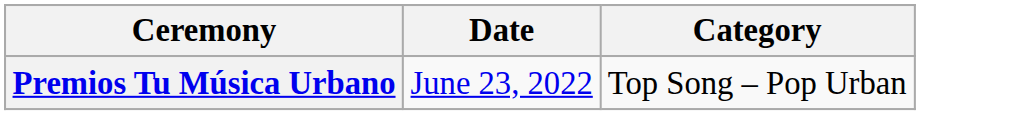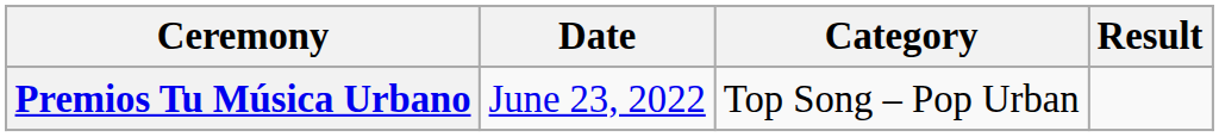 <table class="wikitable plainrowheaders">
 <tr>
 <th>Ceremony</th>
 <th>Date</th>
 <th>Category</th>
+<th>Result</th>
 </tr>
 <tr>
 <th scope="row"><a href='#'>Premios Tu Música Urbano</a></th>
 <td><a href='#'>June 23, 2022</a></td>
 <td>Top Song – Pop Urban</td>
+<td></td>
 </tr>
 </table>
